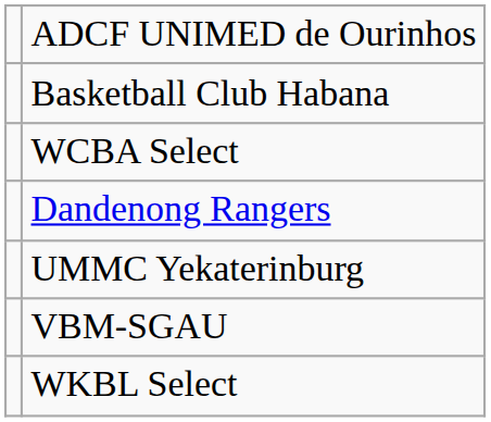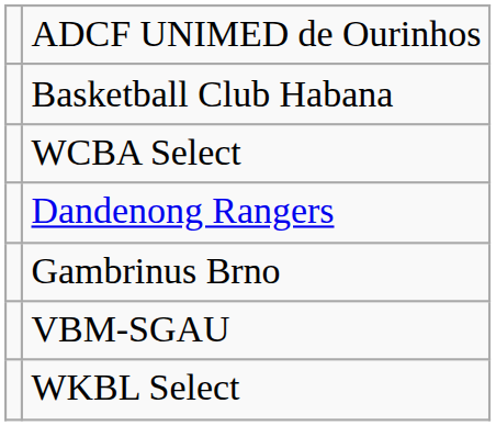 <table class="wikitable">
 <tr>
 <td></td>
 <td>ADCF UNIMED de Ourinhos</td>
 </tr>
 <tr>
 <td></td>
 <td>Basketball Club Habana</td>
 </tr>
 <tr>
 <td></td>
 <td>WCBA Select</td>
 </tr>
 <tr>
 <td></td>
 <td><a href='#'>Dandenong Rangers</a></td>
 </tr>
 <tr>
 <td></td>
-<td>UMMC Yekaterinburg</td>
+<td>Gambrinus Brno</td>
 </tr>
 <tr>
 <td></td>
 <td>VBM-SGAU</td>
 </tr>
 <tr>
 <td></td>
 <td>WKBL Select</td>
 </tr>
 </table>
